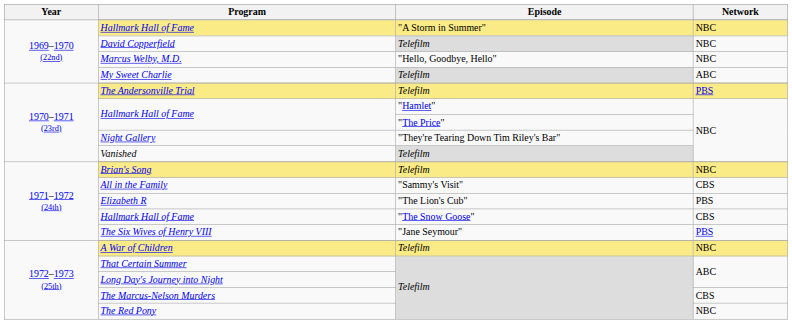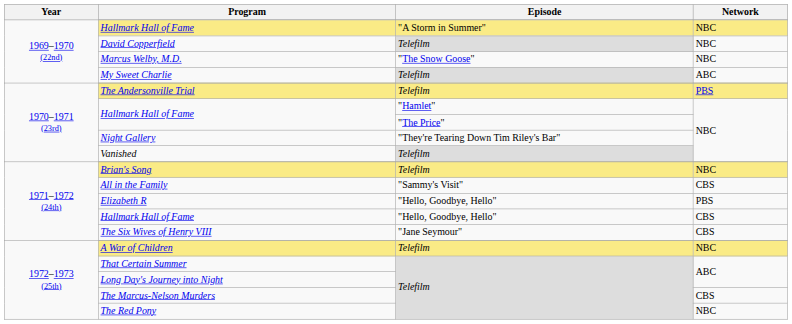 <table class="wikitable" style="width:100%">
 <tr bgcolor="#bebebe">
 <th width="12%">Year</th>
 <th width="38%">Program</th>
 <th width="38%">Episode</th>
 <th width="12%">Network</th>
 </tr>
 <tr>
 <td rowspan=5 style="text-align:center"><a href='#'>1969</a>–<a href='#'>1970</a><br><small><a href='#'>(22nd)</a></small> <br></td>
 </tr>
 <tr style="background:#FAEB86">
 <td><em><a href='#'>Hallmark Hall of Fame</a></em></td>
 <td>"A Storm in Summer"</td>
 <td>NBC</td>
 </tr>
 <tr>
 <td><em><a href='#'>David Copperfield</a></em></td>
 <td style="background:#ddd;"><em>Telefilm</em></td>
 <td>NBC</td>
 </tr>
 <tr>
 <td><em><a href='#'>Marcus Welby, M.D.</a></em></td>
-<td>"Hello, Goodbye, Hello"</td>
+<td>"<a href='#'>The Snow Goose</a>"</td>
 <td>NBC</td>
 </tr>
 <tr>
 <td><em><a href='#'>My Sweet Charlie</a></em></td>
 <td style="background:#ddd;"><em>Telefilm</em></td>
 <td>ABC</td>
 </tr>
 <tr>
 <td rowspan=6 style="text-align:center"><a href='#'>1970</a>–<a href='#'>1971</a><br><small><a href='#'>(23rd)</a></small></td>
 </tr>
 <tr style="background:#FAEB86">
 <td><em><a href='#'>The Andersonville Trial</a></em></td>
 <td><em>Telefilm</em></td>
 <td><a href='#'>PBS</a></td>
 </tr>
 <tr>
 <td rowspan=2><em><a href='#'>Hallmark Hall of Fame</a></em></td>
 <td>"<a href='#'>Hamlet</a>"</td>
 <td rowspan=4>NBC</td>
 </tr>
 <tr>
 <td>"<a href='#'>The Price</a>"</td>
 </tr>
 <tr>
 <td><em><a href='#'>Night Gallery</a></em></td>
 <td>"They're Tearing Down Tim Riley's Bar"</td>
 </tr>
 <tr>
 <td><em>Vanished</em></td>
 <td style="background:#ddd;"><em>Telefilm</em></td>
 </tr>
 <tr>
 <td rowspan=6 style="text-align:center"><a href='#'>1971</a>–<a href='#'>1972</a><br><small><a href='#'>(24th)</a></small></td>
 </tr>
 <tr style="background:#FAEB86">
 <td><em><a href='#'>Brian's Song</a></em></td>
 <td><em>Telefilm</em></td>
 <td>NBC</td>
 </tr>
 <tr>
 <td><em><a href='#'>All in the Family</a></em></td>
 <td>"Sammy's Visit"</td>
 <td>CBS</td>
 </tr>
 <tr>
 <td><em><a href='#'>Elizabeth R</a></em></td>
-<td>"The Lion's Cub"</td>
+<td>"Hello, Goodbye, Hello"</td>
 <td>PBS</td>
 </tr>
 <tr>
 <td><em><a href='#'>Hallmark Hall of Fame</a></em></td>
-<td>"<a href='#'>The Snow Goose</a>"</td>
+<td>"Hello, Goodbye, Hello"</td>
 <td>CBS</td>
 </tr>
 <tr>
 <td><em><a href='#'>The Six Wives of Henry VIII</a></em></td>
 <td>"Jane Seymour"</td>
-<td><a href='#'>PBS</a></td>
+<td>CBS</td>
 </tr>
 <tr>
 <td rowspan=6 style="text-align:center"><a href='#'>1972</a>–<a href='#'>1973</a><br><small><a href='#'>(25th)</a></small></td>
 </tr>
 <tr style="background:#FAEB86">
 <td><em><a href='#'>A War of Children</a></em></td>
 <td><em>Telefilm</em></td>
 <td>NBC</td>
 </tr>
 <tr>
 <td><em><a href='#'>That Certain Summer</a></em></td>
 <td rowspan=4 style="background:#ddd;"><em>Telefilm</em></td>
 <td rowspan=2>ABC</td>
 </tr>
 <tr>
 <td><em><a href='#'>Long Day's Journey into Night</a></em></td>
 </tr>
 <tr>
 <td><em><a href='#'>The Marcus-Nelson Murders</a></em></td>
 <td>CBS</td>
 </tr>
 <tr>
 <td><em><a href='#'>The Red Pony</a></em></td>
 <td>NBC</td>
 </tr>
 </table>
